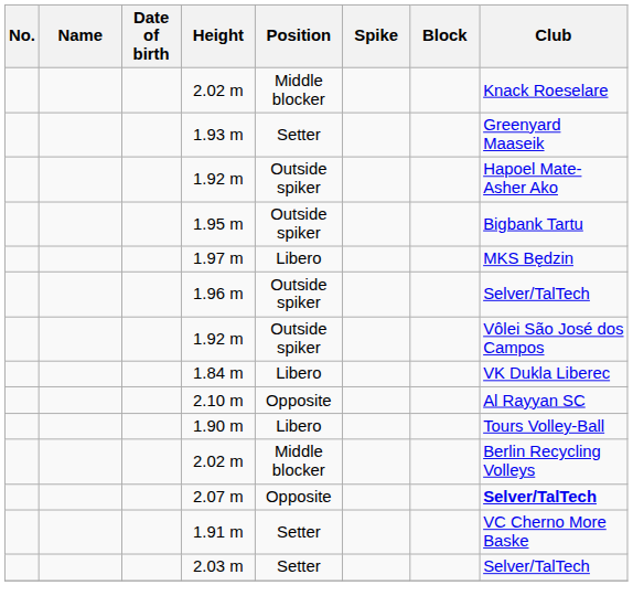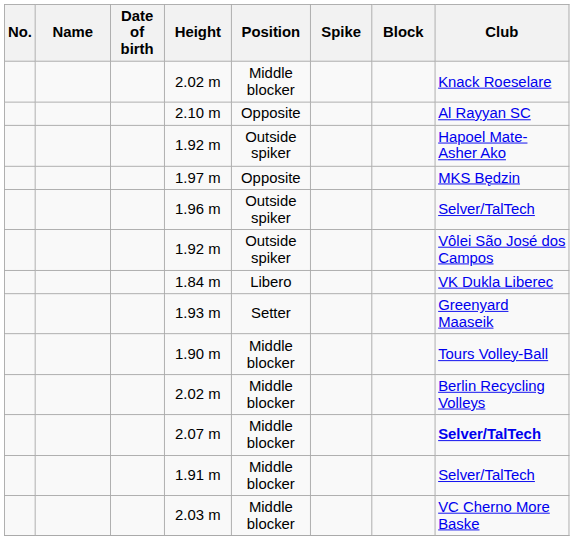 <table class="wikitable sortable" style="font-size:100%; text-align:center;">
 <tr>
 <th>No.</th>
 <th style="width:14em">Name</th>
 <th style="width:8em">Date of birth</th>
 <th style="width:9em">Height</th>
 <th style="width:9em">Position</th>
 <th style="width:9em">Spike</th>
 <th style="width:9em">Block</th>
 <th style="width:17em">Club</th>
 </tr>
 <tr>
 <td></td>
 <td style="text-align:left;"></td>
 <td style="text-align:right;"></td>
 <td>2.02 m</td>
 <td>Middle blocker</td>
 <td></td>
 <td></td>
 <td style="text-align:left;"> <a href='#'>Knack Roeselare</a></td>
 </tr>
 <tr>
 <td></td>
 <td style="text-align:left;"></td>
 <td style="text-align:right;"></td>
-<td>1.93 m</td>
-<td>Setter</td>
+<td>2.10 m</td>
+<td>Opposite</td>
 <td></td>
 <td></td>
-<td style="text-align:left;"> <a href='#'>Greenyard Maaseik</a></td>
+<td style="text-align:left;"> <a href='#'>Al Rayyan SC</a></td>
 </tr>
 <tr>
 <td></td>
 <td style="text-align:left;"></td>
 <td style="text-align:right;"></td>
 <td>1.92 m</td>
 <td>Outside spiker</td>
 <td></td>
 <td></td>
 <td style="text-align:left;"> <a href='#'>Hapoel Mate-Asher Ako</a></td>
 </tr>
 <tr>
 <td></td>
 <td style="text-align:left;"></td>
 <td style="text-align:right;"></td>
-<td>1.95 m</td>
-<td>Outside spiker</td>
-<td></td>
-<td></td>
-<td style="text-align:left;"> <a href='#'>Bigbank Tartu</a></td>
-</tr>
-<tr>
-<td></td>
-<td style="text-align:left;"></td>
-<td style="text-align:right;"></td>
 <td>1.97 m</td>
-<td>Libero</td>
+<td>Opposite</td>
 <td></td>
 <td></td>
 <td style="text-align:left;"> <a href='#'>MKS Będzin</a></td>
 </tr>
 <tr>
 <td></td>
 <td style="text-align:left;"></td>
 <td style="text-align:right;"></td>
 <td>1.96 m</td>
 <td>Outside spiker</td>
 <td></td>
 <td></td>
 <td style="text-align:left;"> <a href='#'>Selver/TalTech</a></td>
 </tr>
 <tr>
 <td></td>
 <td style="text-align:left;"></td>
 <td style="text-align:right;"></td>
 <td>1.92 m</td>
 <td>Outside spiker</td>
 <td></td>
 <td></td>
 <td style="text-align:left;"> <a href='#'>Vôlei São José dos Campos</a></td>
 </tr>
 <tr>
 <td></td>
 <td style="text-align:left;"></td>
 <td style="text-align:right;"></td>
 <td>1.84 m</td>
 <td>Libero</td>
 <td></td>
 <td></td>
 <td style="text-align:left;"> <a href='#'>VK Dukla Liberec</a></td>
 </tr>
 <tr>
 <td></td>
 <td style="text-align:left;"></td>
 <td style="text-align:right;"></td>
-<td>2.10 m</td>
-<td>Opposite</td>
+<td>1.93 m</td>
+<td>Setter</td>
 <td></td>
 <td></td>
-<td style="text-align:left;"> <a href='#'>Al Rayyan SC</a></td>
+<td style="text-align:left;"> <a href='#'>Greenyard Maaseik</a></td>
 </tr>
 <tr>
 <td></td>
 <td style="text-align:left;"></td>
 <td style="text-align:right;"></td>
 <td>1.90 m</td>
-<td>Libero</td>
+<td>Middle blocker</td>
 <td></td>
 <td></td>
 <td style="text-align:left;"> <a href='#'>Tours Volley-Ball</a></td>
 </tr>
 <tr>
 <td></td>
 <td style="text-align:left;"></td>
 <td style="text-align:right;"></td>
 <td>2.02 m</td>
 <td>Middle blocker</td>
 <td></td>
 <td></td>
 <td style="text-align:left;"> <a href='#'>Berlin Recycling Volleys</a></td>
 </tr>
 <tr>
 <td></td>
 <td style="text-align:left;"></td>
 <td style="text-align:right;"></td>
 <td>2.07 m</td>
-<td>Opposite</td>
+<td>Middle blocker</td>
 <td></td>
 <td></td>
 <td style="text-align:left;"><strong> <a href='#'>Selver/TalTech</a></strong></td>
 </tr>
 <tr>
 <td></td>
 <td style="text-align:left;"></td>
 <td style="text-align:right;"></td>
 <td>1.91 m</td>
-<td>Setter</td>
+<td>Middle blocker</td>
 <td></td>
 <td></td>
-<td style="text-align:left;"> <a href='#'>VC Cherno More Baske</a></td>
+<td style="text-align:left;"> <a href='#'>Selver/TalTech</a></td>
 </tr>
 <tr>
 <td></td>
 <td style="text-align:left;"></td>
 <td style="text-align:right;"></td>
 <td>2.03 m</td>
-<td>Setter</td>
+<td>Middle blocker</td>
 <td></td>
 <td></td>
-<td style="text-align:left;"> <a href='#'>Selver/TalTech</a></td>
+<td style="text-align:left;"> <a href='#'>VC Cherno More Baske</a></td>
 </tr>
 <tr>
 </tr>
 </table>
